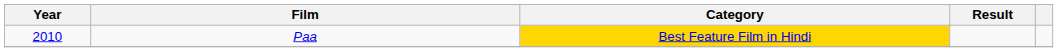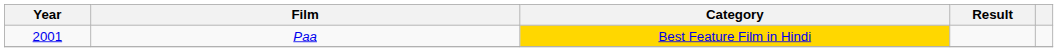 <table class="wikitable sortable" style="width:100%;">
 <tr>
 <th style="width:5%;">Year</th>
 <th style="width:25%;">Film</th>
 <th style="width:25%;">Category</th>
 <th style="width:5%;">Result</th>
 <th style="width:1%;" class="unsortable"></th>
 </tr>
 <tr>
-<td style="text-align:center;"><a href='#'>2010</a></td>
+<td style="text-align:center;"><a href='#'>2001</a></td>
 <td style="text-align:center;"><em><a href='#'>Paa</a></em></td>
 <td style="background: gold; text-align:center;"><a href='#'>Best Feature Film in Hindi</a></td>
 <td></td>
 <td style="text-align:center;"></td>
 </tr>
 <tr>
 </tr>
 </table>
